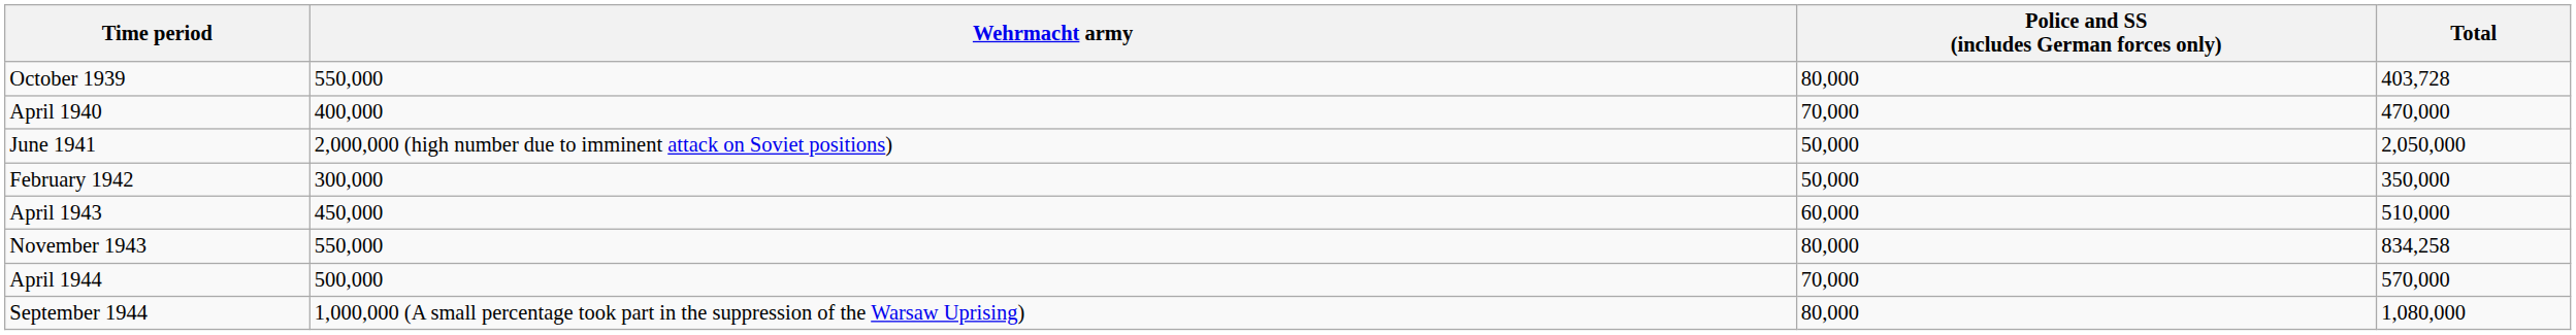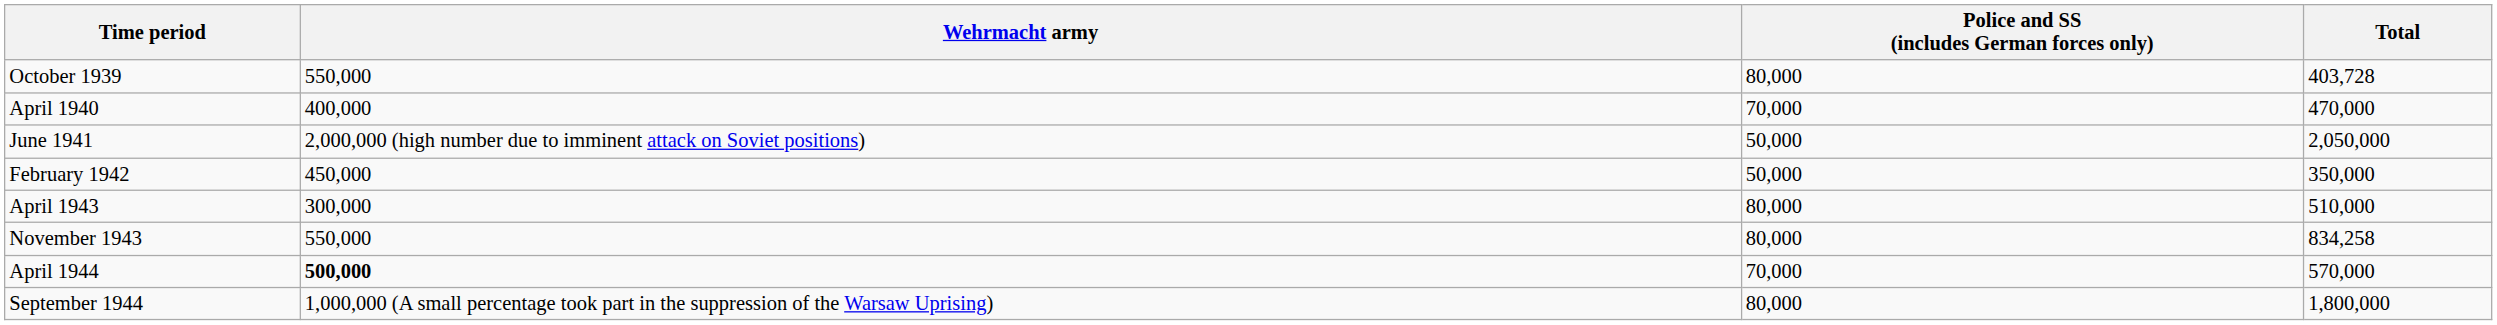 <table class="wikitable" width="98%">
 <tr>
 <th>Time period</th>
 <th><a href='#'>Wehrmacht</a> army</th>
 <th>Police and SS<br>(includes German forces only)</th>
 <th>Total</th>
 </tr>
 <tr>
 <td>October 1939</td>
 <td>550,000</td>
 <td>80,000</td>
 <td>403,728</td>
 </tr>
 <tr>
 <td>April 1940</td>
 <td>400,000</td>
 <td>70,000</td>
 <td>470,000</td>
 </tr>
 <tr>
 <td>June 1941</td>
 <td>2,000,000 (high number due to imminent <a href='#'>attack on Soviet positions</a>)</td>
 <td>50,000</td>
 <td>2,050,000</td>
 </tr>
 <tr>
 <td>February 1942</td>
-<td>300,000</td>
+<td>450,000</td>
 <td>50,000</td>
 <td>350,000</td>
 </tr>
 <tr>
 <td>April 1943</td>
-<td>450,000</td>
-<td>60,000</td>
+<td>300,000</td>
+<td>80,000</td>
 <td>510,000</td>
 </tr>
 <tr>
 <td>November 1943</td>
 <td>550,000</td>
 <td>80,000</td>
 <td>834,258</td>
 </tr>
 <tr>
 <td>April 1944</td>
-<td>500,000</td>
+<td><strong>500,000</strong></td>
 <td>70,000</td>
 <td>570,000</td>
 </tr>
 <tr>
 <td>September 1944</td>
 <td>1,000,000 (A small percentage took part in the suppression of the <a href='#'>Warsaw Uprising</a>)</td>
 <td>80,000</td>
-<td>1,080,000</td>
+<td>1,800,000</td>
 </tr>
 </table>
